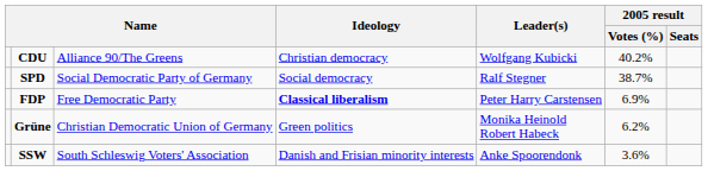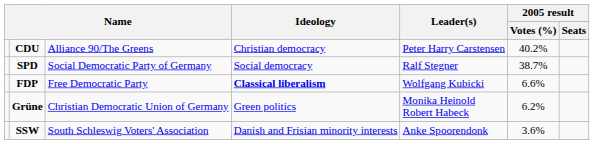 <table class="wikitable">
 <tr>
 <th rowspan=2 colspan=3>Name</th>
 <th rowspan=2>Ideology</th>
 <th rowspan=2>Leader(s)</th>
 <th colspan=2>2005 result</th>
 </tr>
 <tr>
 <th>Votes (%)</th>
 <th>Seats</th>
 </tr>
 <tr>
 <td bgcolor=></td>
 <td align=center><strong>CDU</strong></td>
 <td><a href='#'>Alliance 90/The Greens</a><br></td>
 <td><a href='#'>Christian democracy</a></td>
-<td><a href='#'>Wolfgang Kubicki</a></td>
+<td><a href='#'>Peter Harry Carstensen</a></td>
 <td align=center>40.2%</td>
 <td></td>
 </tr>
 <tr>
 <td bgcolor=></td>
 <td align=center><strong>SPD</strong></td>
 <td><a href='#'>Social Democratic Party of Germany</a><br></td>
 <td><a href='#'>Social democracy</a></td>
 <td><a href='#'>Ralf Stegner</a></td>
 <td align=center>38.7%</td>
 <td></td>
 </tr>
 <tr>
 <td bgcolor=></td>
 <td align=center><strong>FDP</strong></td>
 <td><a href='#'>Free Democratic Party</a><br></td>
 <td><strong><a href='#'>Classical liberalism</a></strong></td>
-<td><a href='#'>Peter Harry Carstensen</a></td>
-<td align=center>6.9%</td>
+<td><a href='#'>Wolfgang Kubicki</a></td>
+<td align=center>6.6%</td>
 <td></td>
 </tr>
 <tr>
 <td bgcolor=></td>
 <td align=center><strong>Grüne</strong></td>
 <td><a href='#'>Christian Democratic Union of Germany</a><br></td>
 <td><a href='#'>Green politics</a></td>
 <td><a href='#'>Monika Heinold</a><br><a href='#'>Robert Habeck</a></td>
 <td align=center>6.2%</td>
 <td></td>
 </tr>
 <tr>
 <td bgcolor=></td>
 <td align=center><strong>SSW</strong></td>
 <td><a href='#'>South Schleswig Voters' Association</a><br></td>
 <td><a href='#'>Danish and Frisian minority interests</a></td>
 <td><a href='#'>Anke Spoorendonk</a></td>
 <td align=center>3.6%</td>
 <td></td>
 </tr>
 </table>
